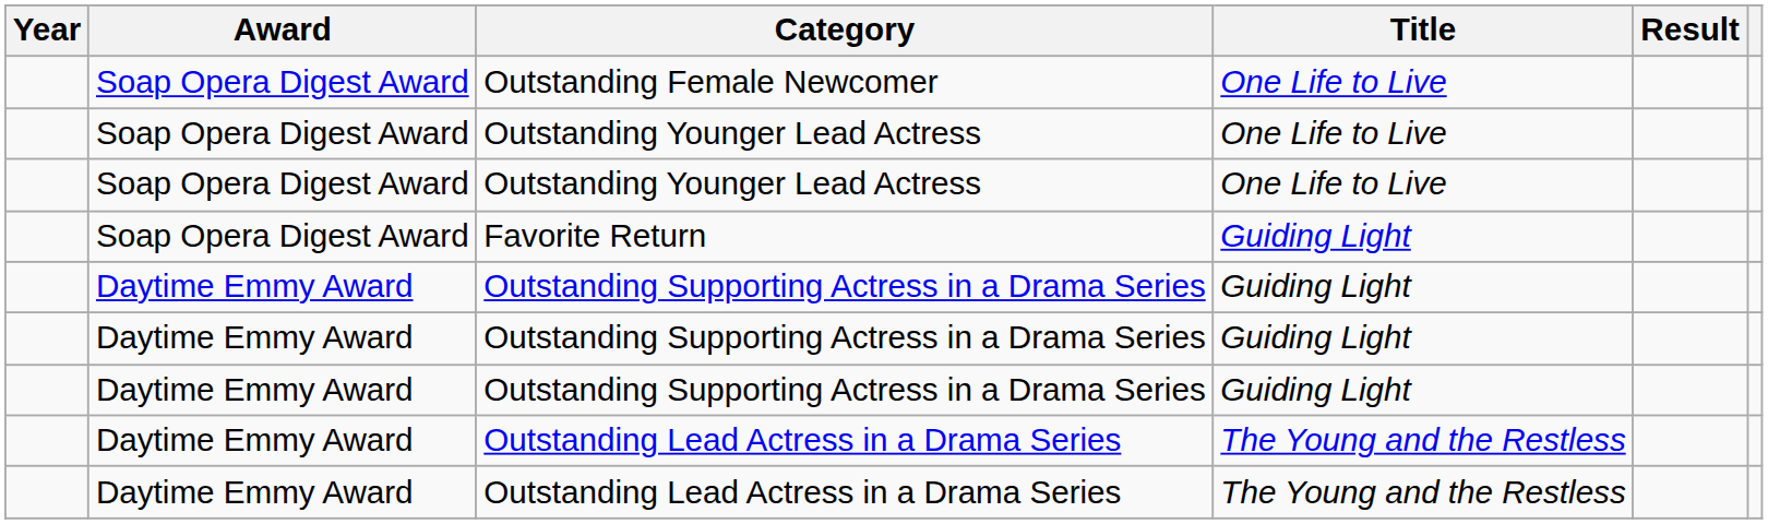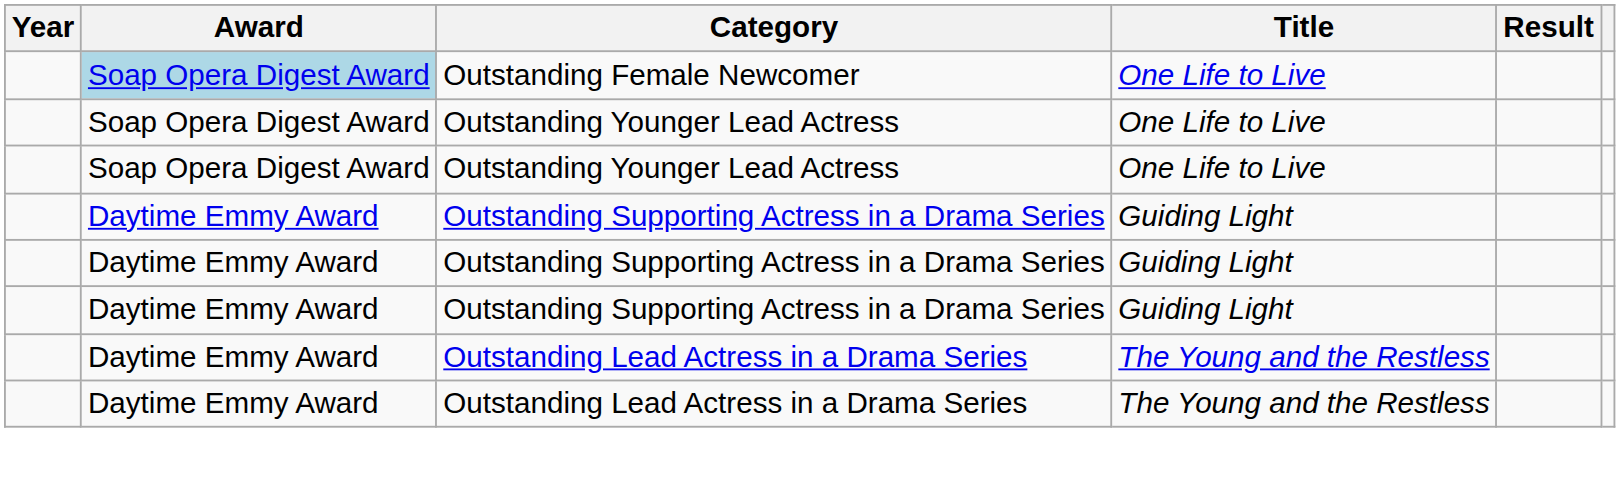 <table class="wikitable sortable plainrowheaders">
 <tr>
 <th>Year</th>
 <th>Award</th>
 <th>Category</th>
 <th>Title</th>
 <th>Result</th>
 <th class="unsortable"></th>
 </tr>
 <tr>
 <td></td>
-<td><a href='#'>Soap Opera Digest Award</a></td>
+<td style="background: lightblue;"><a href='#'>Soap Opera Digest Award</a></td>
 <td>Outstanding Female Newcomer</td>
 <td><em><a href='#'>One Life to Live</a></em></td>
 <td></td>
 <td></td>
 </tr>
 <tr>
 <td></td>
 <td>Soap Opera Digest Award</td>
 <td>Outstanding Younger Lead Actress</td>
 <td><em>One Life to Live</em></td>
 <td></td>
 <td></td>
 </tr>
 <tr>
 <td></td>
 <td>Soap Opera Digest Award</td>
 <td>Outstanding Younger Lead Actress</td>
 <td><em>One Life to Live</em></td>
-<td></td>
-<td></td>
-</tr>
-<tr>
-<td></td>
-<td>Soap Opera Digest Award</td>
-<td>Favorite Return</td>
-<td><em><a href='#'>Guiding Light</a></em></td>
 <td></td>
 <td></td>
 </tr>
 <tr>
 <td></td>
 <td><a href='#'>Daytime Emmy Award</a></td>
 <td><a href='#'>Outstanding Supporting Actress in a Drama Series</a></td>
 <td><em>Guiding Light</em></td>
 <td></td>
 <td></td>
 </tr>
 <tr>
 <td></td>
 <td>Daytime Emmy Award</td>
 <td>Outstanding Supporting Actress in a Drama Series</td>
 <td><em>Guiding Light</em></td>
 <td></td>
 <td></td>
 </tr>
 <tr>
 <td></td>
 <td>Daytime Emmy Award</td>
 <td>Outstanding Supporting Actress in a Drama Series</td>
 <td><em>Guiding Light</em></td>
 <td></td>
 <td></td>
 </tr>
 <tr>
 <td></td>
 <td>Daytime Emmy Award</td>
 <td><a href='#'>Outstanding Lead Actress in a Drama Series</a></td>
 <td><em><a href='#'>The Young and the Restless</a></em></td>
 <td></td>
 <td></td>
 </tr>
 <tr>
 <td></td>
 <td>Daytime Emmy Award</td>
 <td>Outstanding Lead Actress in a Drama Series</td>
 <td><em>The Young and the Restless</em></td>
 <td></td>
 <td></td>
 </tr>
 </table>
